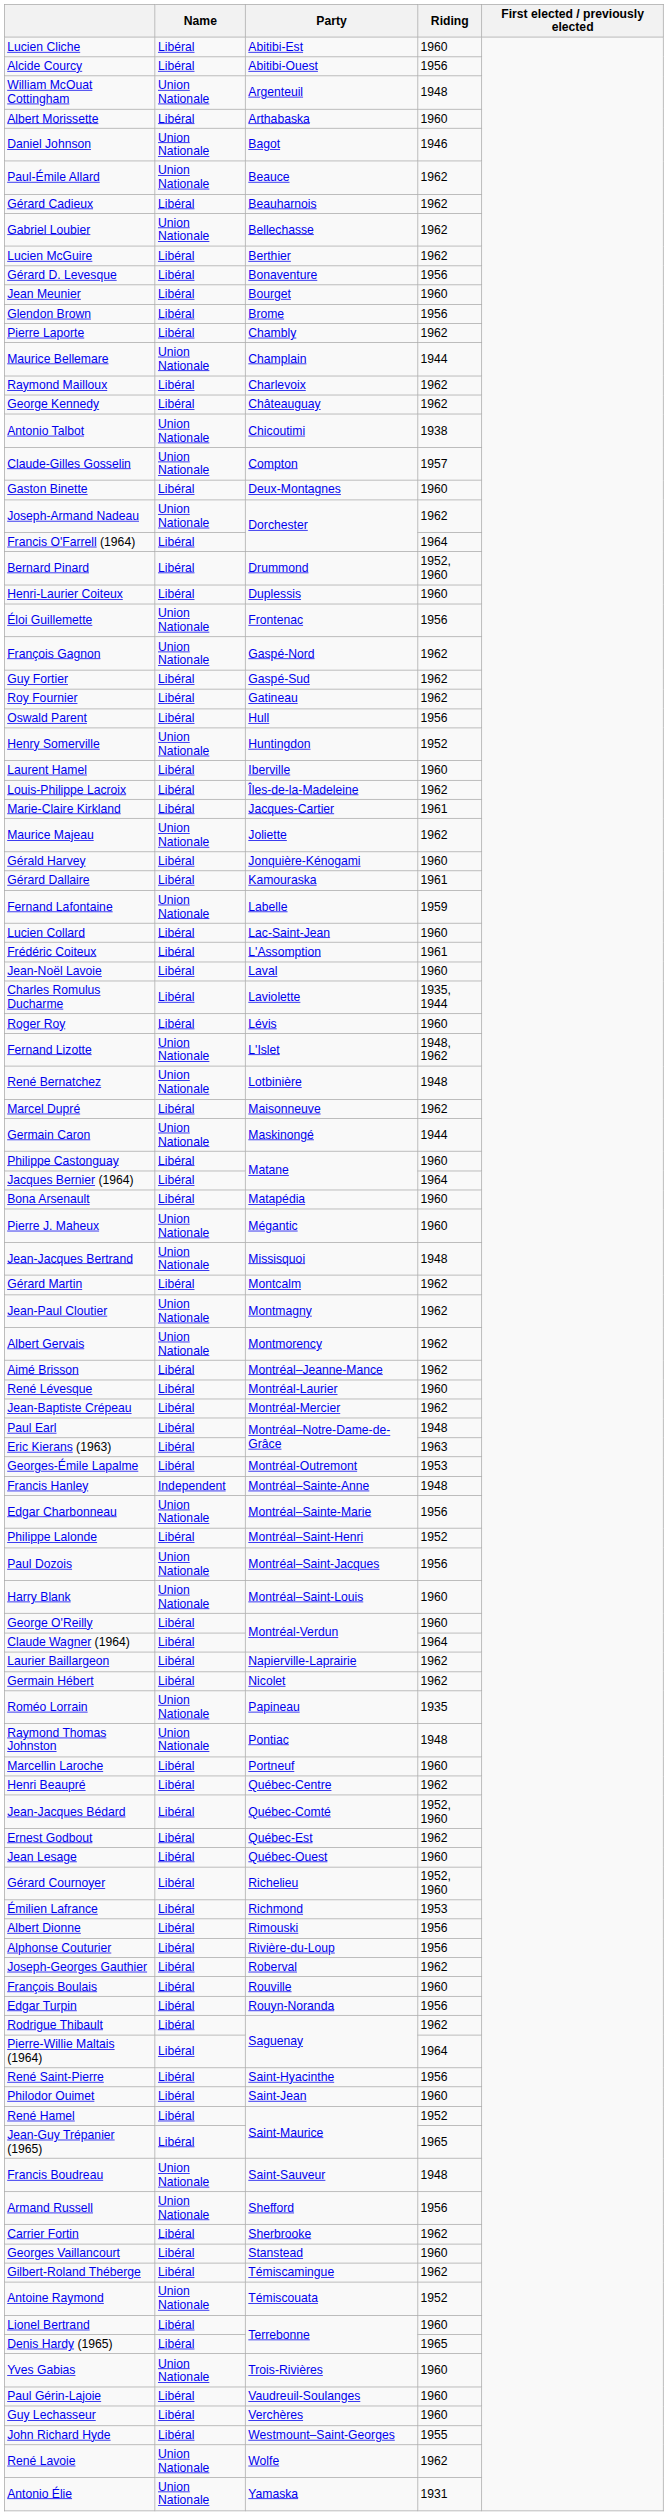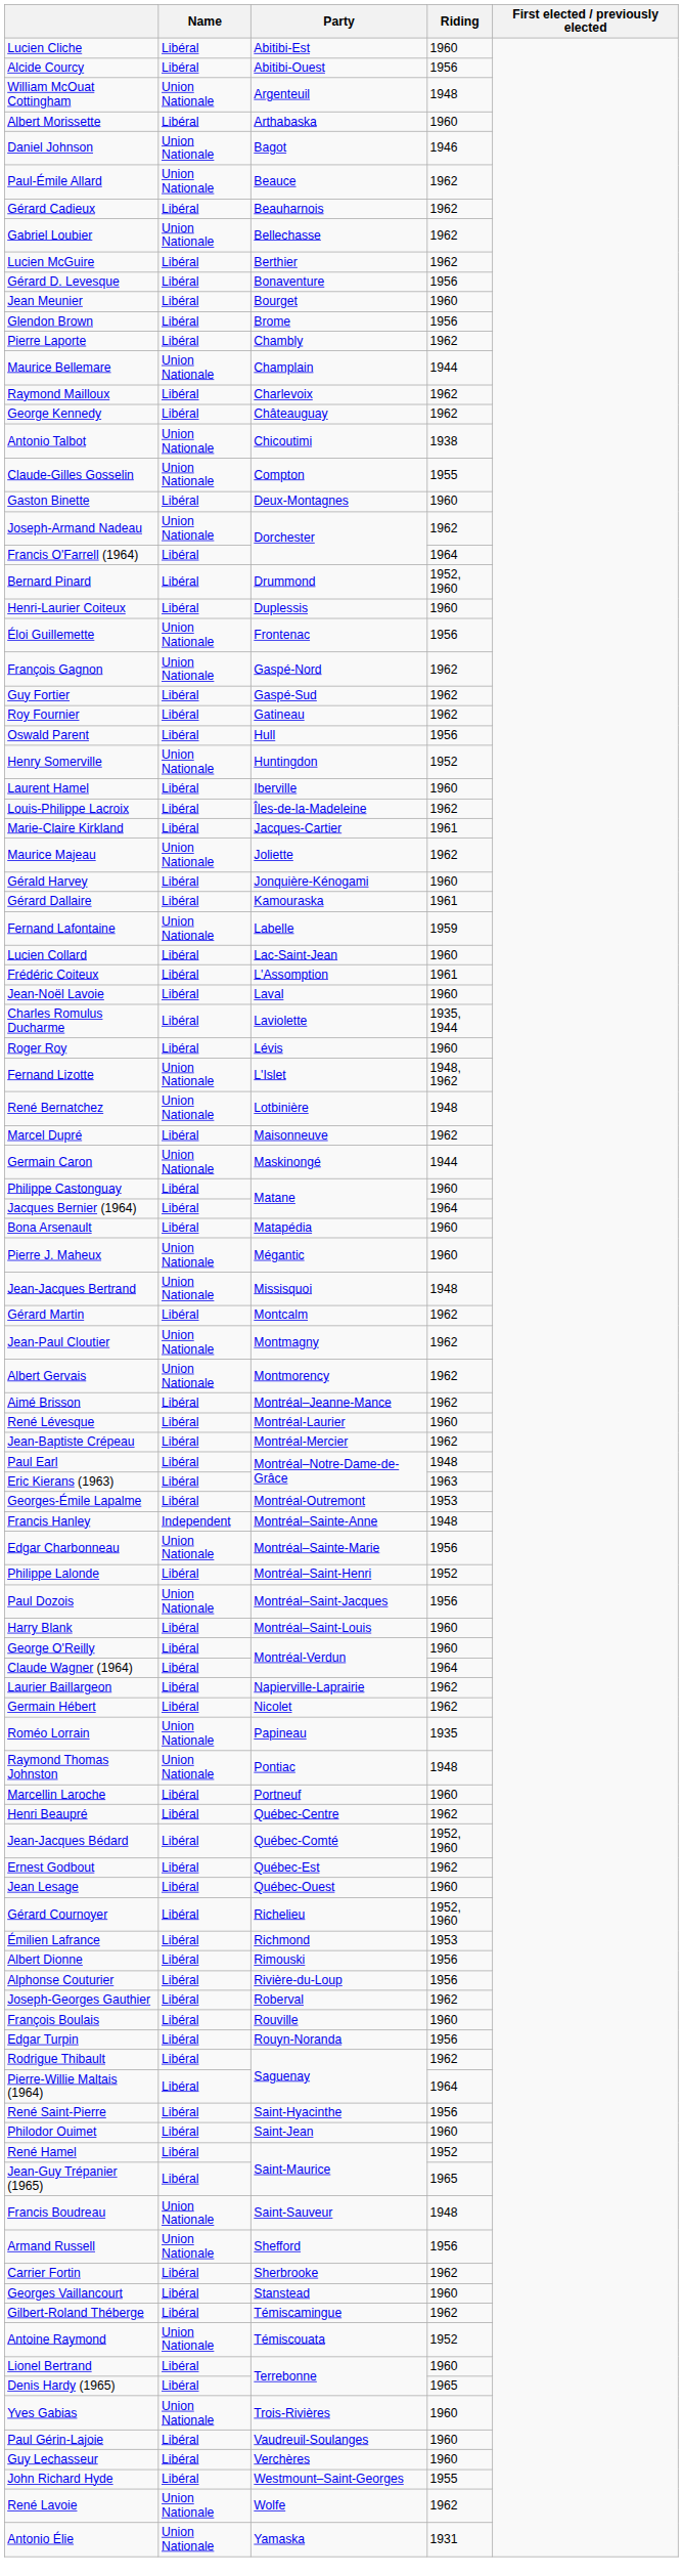 <table class="wikitable sortable">
 <tr>
 <th></th>
 <th>Name</th>
 <th>Party</th>
 <th>Riding</th>
 <th>First elected / previously elected</th>
 </tr>
 <tr>
 <td><a href='#'>Lucien Cliche</a></td>
 <td><a href='#'>Libéral</a></td>
 <td><a href='#'>Abitibi-Est</a></td>
 <td>1960</td>
 </tr>
 <tr>
 <td><a href='#'>Alcide Courcy</a></td>
 <td><a href='#'>Libéral</a></td>
 <td><a href='#'>Abitibi-Ouest</a></td>
 <td>1956</td>
 </tr>
 <tr>
 <td><a href='#'>William McOuat Cottingham</a></td>
 <td><a href='#'>Union Nationale</a></td>
 <td><a href='#'>Argenteuil</a></td>
 <td>1948</td>
 </tr>
 <tr>
 <td><a href='#'>Albert Morissette</a></td>
 <td><a href='#'>Libéral</a></td>
 <td><a href='#'>Arthabaska</a></td>
 <td>1960</td>
 </tr>
 <tr>
 <td><a href='#'>Daniel Johnson</a></td>
 <td><a href='#'>Union Nationale</a></td>
 <td><a href='#'>Bagot</a></td>
 <td>1946</td>
 </tr>
 <tr>
 <td><a href='#'>Paul-Émile Allard</a></td>
 <td><a href='#'>Union Nationale</a></td>
 <td><a href='#'>Beauce</a></td>
 <td>1962</td>
 </tr>
 <tr>
 <td><a href='#'>Gérard Cadieux</a></td>
 <td><a href='#'>Libéral</a></td>
 <td><a href='#'>Beauharnois</a></td>
 <td>1962</td>
 </tr>
 <tr>
 <td><a href='#'>Gabriel Loubier</a></td>
 <td><a href='#'>Union Nationale</a></td>
 <td><a href='#'>Bellechasse</a></td>
 <td>1962</td>
 </tr>
 <tr>
 <td><a href='#'>Lucien McGuire</a></td>
 <td><a href='#'>Libéral</a></td>
 <td><a href='#'>Berthier</a></td>
 <td>1962</td>
 </tr>
 <tr>
 <td><a href='#'>Gérard D. Levesque</a></td>
 <td><a href='#'>Libéral</a></td>
 <td><a href='#'>Bonaventure</a></td>
 <td>1956</td>
 </tr>
 <tr>
 <td><a href='#'>Jean Meunier</a></td>
 <td><a href='#'>Libéral</a></td>
 <td><a href='#'>Bourget</a></td>
 <td>1960</td>
 </tr>
 <tr>
 <td><a href='#'>Glendon Brown</a></td>
 <td><a href='#'>Libéral</a></td>
 <td><a href='#'>Brome</a></td>
 <td>1956</td>
 </tr>
 <tr>
 <td><a href='#'>Pierre Laporte</a></td>
 <td><a href='#'>Libéral</a></td>
 <td><a href='#'>Chambly</a></td>
 <td>1962</td>
 </tr>
 <tr>
 <td><a href='#'>Maurice Bellemare</a></td>
 <td><a href='#'>Union Nationale</a></td>
 <td><a href='#'>Champlain</a></td>
 <td>1944</td>
 </tr>
 <tr>
 <td><a href='#'>Raymond Mailloux</a></td>
 <td><a href='#'>Libéral</a></td>
 <td><a href='#'>Charlevoix</a></td>
 <td>1962</td>
 </tr>
 <tr>
 <td><a href='#'>George Kennedy</a></td>
 <td><a href='#'>Libéral</a></td>
 <td><a href='#'>Châteauguay</a></td>
 <td>1962</td>
 </tr>
 <tr>
 <td><a href='#'>Antonio Talbot</a></td>
 <td><a href='#'>Union Nationale</a></td>
 <td><a href='#'>Chicoutimi</a></td>
 <td>1938</td>
 </tr>
 <tr>
 <td><a href='#'>Claude-Gilles Gosselin</a></td>
 <td><a href='#'>Union Nationale</a></td>
 <td><a href='#'>Compton</a></td>
-<td>1957</td>
+<td>1955</td>
 </tr>
 <tr>
 <td><a href='#'>Gaston Binette</a></td>
 <td><a href='#'>Libéral</a></td>
 <td><a href='#'>Deux-Montagnes</a></td>
 <td>1960</td>
 </tr>
 <tr>
 <td><a href='#'>Joseph-Armand Nadeau</a></td>
 <td><a href='#'>Union Nationale</a></td>
 <td rowspan=2><a href='#'>Dorchester</a></td>
 <td>1962</td>
 </tr>
 <tr>
 <td><a href='#'>Francis O'Farrell</a> (1964)</td>
 <td><a href='#'>Libéral</a></td>
 <td>1964</td>
 </tr>
 <tr>
 <td><a href='#'>Bernard Pinard</a></td>
 <td><a href='#'>Libéral</a></td>
 <td><a href='#'>Drummond</a></td>
 <td>1952, 1960</td>
 </tr>
 <tr>
 <td><a href='#'>Henri-Laurier Coiteux</a></td>
 <td><a href='#'>Libéral</a></td>
 <td><a href='#'>Duplessis</a></td>
 <td>1960</td>
 </tr>
 <tr>
 <td><a href='#'>Éloi Guillemette</a></td>
 <td><a href='#'>Union Nationale</a></td>
 <td><a href='#'>Frontenac</a></td>
 <td>1956</td>
 </tr>
 <tr>
 <td><a href='#'>François Gagnon</a></td>
 <td><a href='#'>Union Nationale</a></td>
 <td><a href='#'>Gaspé-Nord</a></td>
 <td>1962</td>
 </tr>
 <tr>
 <td><a href='#'>Guy Fortier</a></td>
 <td><a href='#'>Libéral</a></td>
 <td><a href='#'>Gaspé-Sud</a></td>
 <td>1962</td>
 </tr>
 <tr>
 <td><a href='#'>Roy Fournier</a></td>
 <td><a href='#'>Libéral</a></td>
 <td><a href='#'>Gatineau</a></td>
 <td>1962</td>
 </tr>
 <tr>
 <td><a href='#'>Oswald Parent</a></td>
 <td><a href='#'>Libéral</a></td>
 <td><a href='#'>Hull</a></td>
 <td>1956</td>
 </tr>
 <tr>
 <td><a href='#'>Henry Somerville</a></td>
 <td><a href='#'>Union Nationale</a></td>
 <td><a href='#'>Huntingdon</a></td>
 <td>1952</td>
 </tr>
 <tr>
 <td><a href='#'>Laurent Hamel</a></td>
 <td><a href='#'>Libéral</a></td>
 <td><a href='#'>Iberville</a></td>
 <td>1960</td>
 </tr>
 <tr>
 <td><a href='#'>Louis-Philippe Lacroix</a></td>
 <td><a href='#'>Libéral</a></td>
 <td><a href='#'>Îles-de-la-Madeleine</a></td>
 <td>1962</td>
 </tr>
 <tr>
 <td><a href='#'>Marie-Claire Kirkland</a></td>
 <td><a href='#'>Libéral</a></td>
 <td><a href='#'>Jacques-Cartier</a></td>
 <td>1961</td>
 </tr>
 <tr>
 <td><a href='#'>Maurice Majeau</a></td>
 <td><a href='#'>Union Nationale</a></td>
 <td><a href='#'>Joliette</a></td>
 <td>1962</td>
 </tr>
 <tr>
 <td><a href='#'>Gérald Harvey</a></td>
 <td><a href='#'>Libéral</a></td>
 <td><a href='#'>Jonquière-Kénogami</a></td>
 <td>1960</td>
 </tr>
 <tr>
 <td><a href='#'>Gérard Dallaire</a></td>
 <td><a href='#'>Libéral</a></td>
 <td><a href='#'>Kamouraska</a></td>
 <td>1961</td>
 </tr>
 <tr>
 <td><a href='#'>Fernand Lafontaine</a></td>
 <td><a href='#'>Union Nationale</a></td>
 <td><a href='#'>Labelle</a></td>
 <td>1959</td>
 </tr>
 <tr>
 <td><a href='#'>Lucien Collard</a></td>
 <td><a href='#'>Libéral</a></td>
 <td><a href='#'>Lac-Saint-Jean</a></td>
 <td>1960</td>
 </tr>
 <tr>
 <td><a href='#'>Frédéric Coiteux</a></td>
 <td><a href='#'>Libéral</a></td>
 <td><a href='#'>L'Assomption</a></td>
 <td>1961</td>
 </tr>
 <tr>
 <td><a href='#'>Jean-Noël Lavoie</a></td>
 <td><a href='#'>Libéral</a></td>
 <td><a href='#'>Laval</a></td>
 <td>1960</td>
 </tr>
 <tr>
 <td><a href='#'>Charles Romulus Ducharme</a></td>
 <td><a href='#'>Libéral</a></td>
 <td><a href='#'>Laviolette</a></td>
 <td>1935, 1944</td>
 </tr>
 <tr>
 <td><a href='#'>Roger Roy</a></td>
 <td><a href='#'>Libéral</a></td>
 <td><a href='#'>Lévis</a></td>
 <td>1960</td>
 </tr>
 <tr>
 <td><a href='#'>Fernand Lizotte</a></td>
 <td><a href='#'>Union Nationale</a></td>
 <td><a href='#'>L'Islet</a></td>
 <td>1948, 1962</td>
 </tr>
 <tr>
 <td><a href='#'>René Bernatchez</a></td>
 <td><a href='#'>Union Nationale</a></td>
 <td><a href='#'>Lotbinière</a></td>
 <td>1948</td>
 </tr>
 <tr>
 <td><a href='#'>Marcel Dupré</a></td>
 <td><a href='#'>Libéral</a></td>
 <td><a href='#'>Maisonneuve</a></td>
 <td>1962</td>
 </tr>
 <tr>
 <td><a href='#'>Germain Caron</a></td>
 <td><a href='#'>Union Nationale</a></td>
 <td><a href='#'>Maskinongé</a></td>
 <td>1944</td>
 </tr>
 <tr>
 <td><a href='#'>Philippe Castonguay</a></td>
 <td><a href='#'>Libéral</a></td>
 <td rowspan=2><a href='#'>Matane</a></td>
 <td>1960</td>
 </tr>
 <tr>
 <td><a href='#'>Jacques Bernier</a> (1964)</td>
 <td><a href='#'>Libéral</a></td>
 <td>1964</td>
 </tr>
 <tr>
 <td><a href='#'>Bona Arsenault</a></td>
 <td><a href='#'>Libéral</a></td>
 <td><a href='#'>Matapédia</a></td>
 <td>1960</td>
 </tr>
 <tr>
 <td><a href='#'>Pierre J. Maheux</a></td>
 <td><a href='#'>Union Nationale</a></td>
 <td><a href='#'>Mégantic</a></td>
 <td>1960</td>
 </tr>
 <tr>
 <td><a href='#'>Jean-Jacques Bertrand</a></td>
 <td><a href='#'>Union Nationale</a></td>
 <td><a href='#'>Missisquoi</a></td>
 <td>1948</td>
 </tr>
 <tr>
 <td><a href='#'>Gérard Martin</a></td>
 <td><a href='#'>Libéral</a></td>
 <td><a href='#'>Montcalm</a></td>
 <td>1962</td>
 </tr>
 <tr>
 <td><a href='#'>Jean-Paul Cloutier</a></td>
 <td><a href='#'>Union Nationale</a></td>
 <td><a href='#'>Montmagny</a></td>
 <td>1962</td>
 </tr>
 <tr>
 <td><a href='#'>Albert Gervais</a></td>
 <td><a href='#'>Union Nationale</a></td>
 <td><a href='#'>Montmorency</a></td>
 <td>1962</td>
 </tr>
 <tr>
 <td><a href='#'>Aimé Brisson</a></td>
 <td><a href='#'>Libéral</a></td>
 <td><a href='#'>Montréal–Jeanne-Mance</a></td>
 <td>1962</td>
 </tr>
 <tr>
 <td><a href='#'>René Lévesque</a></td>
 <td><a href='#'>Libéral</a></td>
 <td><a href='#'>Montréal-Laurier</a></td>
 <td>1960</td>
 </tr>
 <tr>
 <td><a href='#'>Jean-Baptiste Crépeau</a></td>
 <td><a href='#'>Libéral</a></td>
 <td><a href='#'>Montréal-Mercier</a></td>
 <td>1962</td>
 </tr>
 <tr>
 <td><a href='#'>Paul Earl</a></td>
 <td><a href='#'>Libéral</a></td>
 <td rowspan=2><a href='#'>Montréal–Notre-Dame-de-Grâce</a></td>
 <td>1948</td>
 </tr>
 <tr>
 <td><a href='#'>Eric Kierans</a> (1963)</td>
 <td><a href='#'>Libéral</a></td>
 <td>1963</td>
 </tr>
 <tr>
 <td><a href='#'>Georges-Émile Lapalme</a></td>
 <td><a href='#'>Libéral</a></td>
 <td><a href='#'>Montréal-Outremont</a></td>
 <td>1953</td>
 </tr>
 <tr>
 <td><a href='#'>Francis Hanley</a></td>
 <td><a href='#'>Independent</a></td>
 <td><a href='#'>Montréal–Sainte-Anne</a></td>
 <td>1948</td>
 </tr>
 <tr>
 <td><a href='#'>Edgar Charbonneau</a></td>
 <td><a href='#'>Union Nationale</a></td>
 <td><a href='#'>Montréal–Sainte-Marie</a></td>
 <td>1956</td>
 </tr>
 <tr>
 <td><a href='#'>Philippe Lalonde</a></td>
 <td><a href='#'>Libéral</a></td>
 <td><a href='#'>Montréal–Saint-Henri</a></td>
 <td>1952</td>
 </tr>
 <tr>
 <td><a href='#'>Paul Dozois</a></td>
 <td><a href='#'>Union Nationale</a></td>
 <td><a href='#'>Montréal–Saint-Jacques</a></td>
 <td>1956</td>
 </tr>
 <tr>
 <td><a href='#'>Harry Blank</a></td>
-<td><a href='#'>Union Nationale</a></td>
+<td><a href='#'>Libéral</a></td>
 <td><a href='#'>Montréal–Saint-Louis</a></td>
 <td>1960</td>
 </tr>
 <tr>
 <td><a href='#'>George O'Reilly</a></td>
 <td><a href='#'>Libéral</a></td>
 <td rowspan=2><a href='#'>Montréal-Verdun</a></td>
 <td>1960</td>
 </tr>
 <tr>
 <td><a href='#'>Claude Wagner</a> (1964)</td>
 <td><a href='#'>Libéral</a></td>
 <td>1964</td>
 </tr>
 <tr>
 <td><a href='#'>Laurier Baillargeon</a></td>
 <td><a href='#'>Libéral</a></td>
 <td><a href='#'>Napierville-Laprairie</a></td>
 <td>1962</td>
 </tr>
 <tr>
 <td><a href='#'>Germain Hébert</a></td>
 <td><a href='#'>Libéral</a></td>
 <td><a href='#'>Nicolet</a></td>
 <td>1962</td>
 </tr>
 <tr>
 <td><a href='#'>Roméo Lorrain</a></td>
 <td><a href='#'>Union Nationale</a></td>
 <td><a href='#'>Papineau</a></td>
 <td>1935</td>
 </tr>
 <tr>
 <td><a href='#'>Raymond Thomas Johnston</a></td>
 <td><a href='#'>Union Nationale</a></td>
 <td><a href='#'>Pontiac</a></td>
 <td>1948</td>
 </tr>
 <tr>
 <td><a href='#'>Marcellin Laroche</a></td>
 <td><a href='#'>Libéral</a></td>
 <td><a href='#'>Portneuf</a></td>
 <td>1960</td>
 </tr>
 <tr>
 <td><a href='#'>Henri Beaupré</a></td>
 <td><a href='#'>Libéral</a></td>
 <td><a href='#'>Québec-Centre</a></td>
 <td>1962</td>
 </tr>
 <tr>
 <td><a href='#'>Jean-Jacques Bédard</a></td>
 <td><a href='#'>Libéral</a></td>
 <td><a href='#'>Québec-Comté</a></td>
 <td>1952, 1960</td>
 </tr>
 <tr>
 <td><a href='#'>Ernest Godbout</a></td>
 <td><a href='#'>Libéral</a></td>
 <td><a href='#'>Québec-Est</a></td>
 <td>1962</td>
 </tr>
 <tr>
 <td><a href='#'>Jean Lesage</a></td>
 <td><a href='#'>Libéral</a></td>
 <td><a href='#'>Québec-Ouest</a></td>
 <td>1960</td>
 </tr>
 <tr>
 <td><a href='#'>Gérard Cournoyer</a></td>
 <td><a href='#'>Libéral</a></td>
 <td><a href='#'>Richelieu</a></td>
 <td>1952, 1960</td>
 </tr>
 <tr>
 <td><a href='#'>Émilien Lafrance</a></td>
 <td><a href='#'>Libéral</a></td>
 <td><a href='#'>Richmond</a></td>
 <td>1953</td>
 </tr>
 <tr>
 <td><a href='#'>Albert Dionne</a></td>
 <td><a href='#'>Libéral</a></td>
 <td><a href='#'>Rimouski</a></td>
 <td>1956</td>
 </tr>
 <tr>
 <td><a href='#'>Alphonse Couturier</a></td>
 <td><a href='#'>Libéral</a></td>
 <td><a href='#'>Rivière-du-Loup</a></td>
 <td>1956</td>
 </tr>
 <tr>
 <td><a href='#'>Joseph-Georges Gauthier</a></td>
 <td><a href='#'>Libéral</a></td>
 <td><a href='#'>Roberval</a></td>
 <td>1962</td>
 </tr>
 <tr>
 <td><a href='#'>François Boulais</a></td>
 <td><a href='#'>Libéral</a></td>
 <td><a href='#'>Rouville</a></td>
 <td>1960</td>
 </tr>
 <tr>
 <td><a href='#'>Edgar Turpin</a></td>
 <td><a href='#'>Libéral</a></td>
 <td><a href='#'>Rouyn-Noranda</a></td>
 <td>1956</td>
 </tr>
 <tr>
 <td><a href='#'>Rodrigue Thibault</a></td>
 <td><a href='#'>Libéral</a></td>
 <td rowspan=2><a href='#'>Saguenay</a></td>
 <td>1962</td>
 </tr>
 <tr>
 <td><a href='#'>Pierre-Willie Maltais</a> (1964)</td>
 <td><a href='#'>Libéral</a></td>
 <td>1964</td>
 </tr>
 <tr>
 <td><a href='#'>René Saint-Pierre</a></td>
 <td><a href='#'>Libéral</a></td>
 <td><a href='#'>Saint-Hyacinthe</a></td>
 <td>1956</td>
 </tr>
 <tr>
 <td><a href='#'>Philodor Ouimet</a></td>
 <td><a href='#'>Libéral</a></td>
 <td><a href='#'>Saint-Jean</a></td>
 <td>1960</td>
 </tr>
 <tr>
 <td><a href='#'>René Hamel</a></td>
 <td><a href='#'>Libéral</a></td>
 <td rowspan=2><a href='#'>Saint-Maurice</a></td>
 <td>1952</td>
 </tr>
 <tr>
 <td><a href='#'>Jean-Guy Trépanier</a> (1965)</td>
 <td><a href='#'>Libéral</a></td>
 <td>1965</td>
 </tr>
 <tr>
 <td><a href='#'>Francis Boudreau</a></td>
 <td><a href='#'>Union Nationale</a></td>
 <td><a href='#'>Saint-Sauveur</a></td>
 <td>1948</td>
 </tr>
 <tr>
 <td><a href='#'>Armand Russell</a></td>
 <td><a href='#'>Union Nationale</a></td>
 <td><a href='#'>Shefford</a></td>
 <td>1956</td>
 </tr>
 <tr>
 <td><a href='#'>Carrier Fortin</a></td>
 <td><a href='#'>Libéral</a></td>
 <td><a href='#'>Sherbrooke</a></td>
 <td>1962</td>
 </tr>
 <tr>
 <td><a href='#'>Georges Vaillancourt</a></td>
 <td><a href='#'>Libéral</a></td>
 <td><a href='#'>Stanstead</a></td>
 <td>1960</td>
 </tr>
 <tr>
 <td><a href='#'>Gilbert-Roland Théberge</a></td>
 <td><a href='#'>Libéral</a></td>
 <td><a href='#'>Témiscamingue</a></td>
 <td>1962</td>
 </tr>
 <tr>
 <td><a href='#'>Antoine Raymond</a></td>
 <td><a href='#'>Union Nationale</a></td>
 <td><a href='#'>Témiscouata</a></td>
 <td>1952</td>
 </tr>
 <tr>
 <td><a href='#'>Lionel Bertrand</a></td>
 <td><a href='#'>Libéral</a></td>
 <td rowspan=2><a href='#'>Terrebonne</a></td>
 <td>1960</td>
 </tr>
 <tr>
 <td><a href='#'>Denis Hardy</a> (1965)</td>
 <td><a href='#'>Libéral</a></td>
 <td>1965</td>
 </tr>
 <tr>
 <td><a href='#'>Yves Gabias</a></td>
 <td><a href='#'>Union Nationale</a></td>
 <td><a href='#'>Trois-Rivières</a></td>
 <td>1960</td>
 </tr>
 <tr>
 <td><a href='#'>Paul Gérin-Lajoie</a></td>
 <td><a href='#'>Libéral</a></td>
 <td><a href='#'>Vaudreuil-Soulanges</a></td>
 <td>1960</td>
 </tr>
 <tr>
 <td><a href='#'>Guy Lechasseur</a></td>
 <td><a href='#'>Libéral</a></td>
 <td><a href='#'>Verchères</a></td>
 <td>1960</td>
 </tr>
 <tr>
 <td><a href='#'>John Richard Hyde</a></td>
 <td><a href='#'>Libéral</a></td>
 <td><a href='#'>Westmount–Saint-Georges</a></td>
 <td>1955</td>
 </tr>
 <tr>
 <td><a href='#'>René Lavoie</a></td>
 <td><a href='#'>Union Nationale</a></td>
 <td><a href='#'>Wolfe</a></td>
 <td>1962</td>
 </tr>
 <tr>
 <td><a href='#'>Antonio Élie</a></td>
 <td><a href='#'>Union Nationale</a></td>
 <td><a href='#'>Yamaska</a></td>
 <td>1931</td>
 </tr>
 </table>
